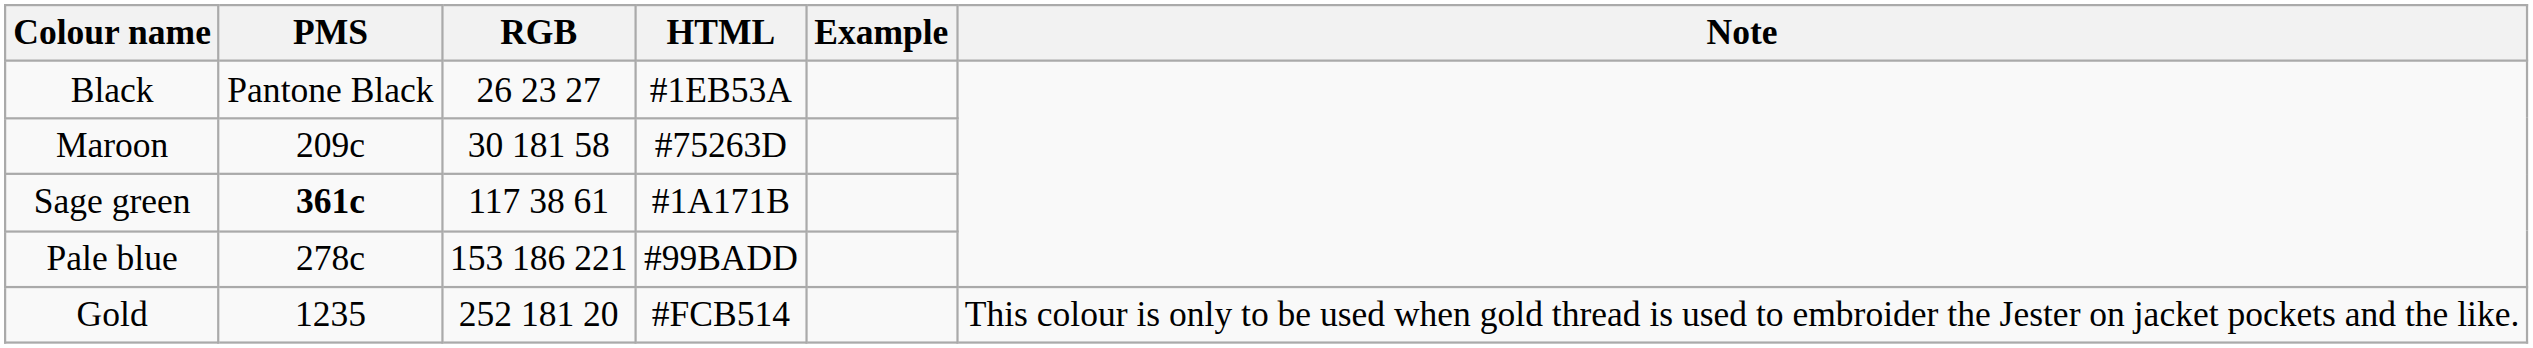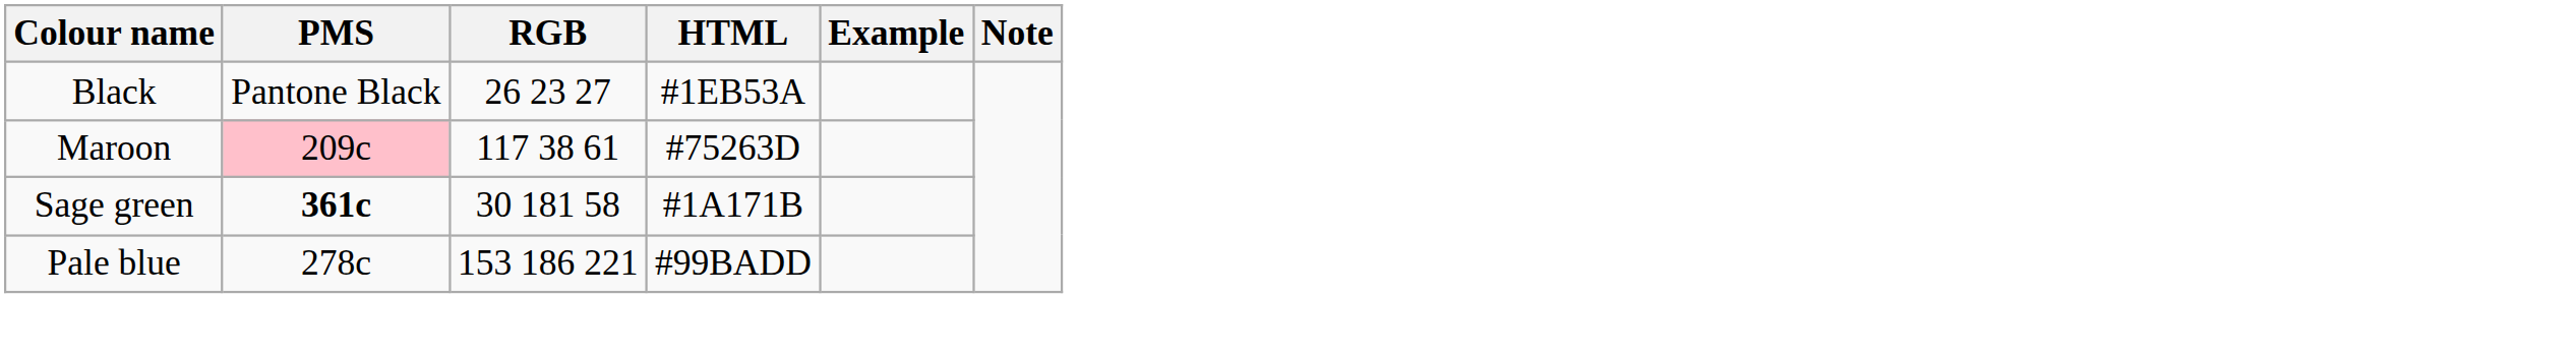 <table class="wikitable" style="text-align: center;">
 <tr>
 <th>Colour name</th>
 <th>PMS</th>
 <th>RGB</th>
 <th>HTML</th>
 <th>Example</th>
 <th>Note</th>
 </tr>
 <tr>
 <td>Black</td>
 <td>Pantone Black</td>
 <td>26 23 27</td>
 <td>#1EB53A</td>
 <td></td>
 </tr>
 <tr>
 <td>Maroon</td>
-<td>209c</td>
-<td>30 181 58</td>
+<td style="background: pink;">209c</td>
+<td>117 38 61</td>
 <td>#75263D</td>
 <td></td>
 </tr>
 <tr>
 <td>Sage green</td>
 <td><strong>361c</strong></td>
-<td>117 38 61</td>
+<td>30 181 58</td>
 <td>#1A171B</td>
 <td></td>
 </tr>
 <tr>
 <td>Pale blue</td>
 <td>278c</td>
 <td>153 186 221</td>
 <td>#99BADD</td>
 <td></td>
 </tr>
-<tr>
-<td>Gold</td>
-<td>1235</td>
-<td>252 181 20</td>
-<td>#FCB514</td>
-<td></td>
-<td>This colour is only to be used when gold thread is used to embroider the Jester on jacket pockets and the like.</td>
-</tr>
 </table>
